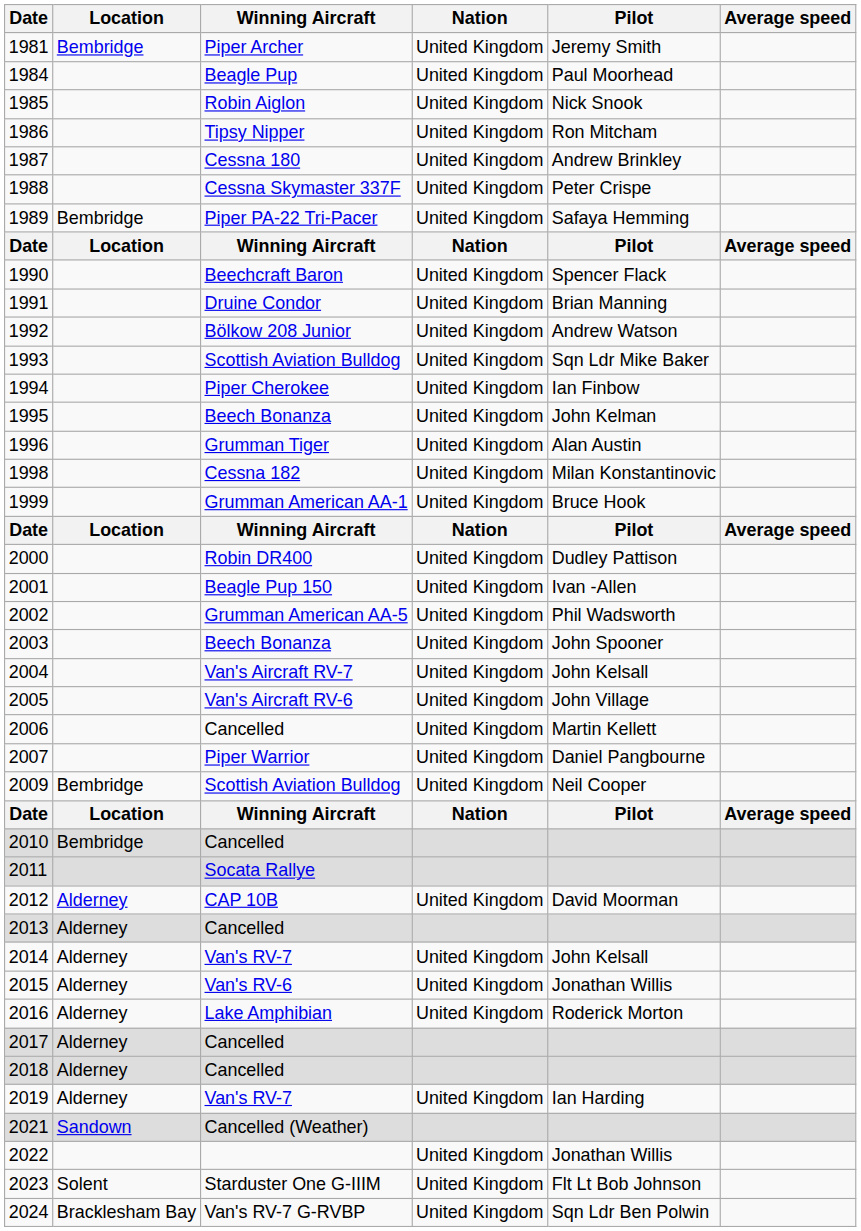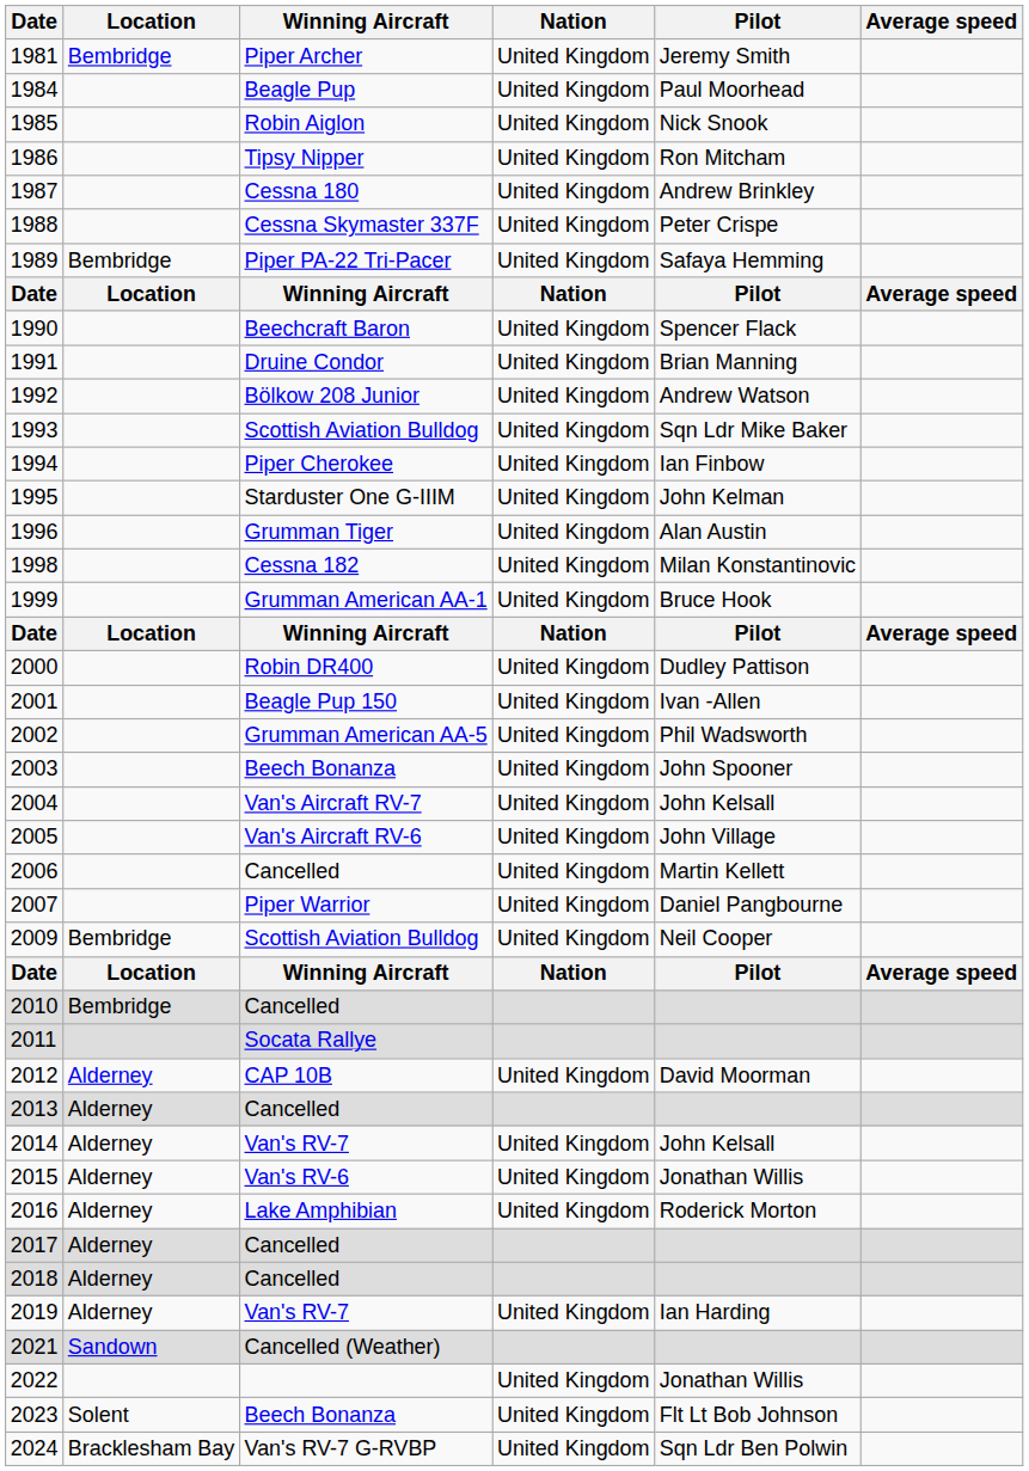 <table class="wikitable">
 <tr>
 <th>Date</th>
 <th>Location</th>
 <th>Winning Aircraft</th>
 <th>Nation</th>
 <th>Pilot</th>
 <th>Average speed</th>
 </tr>
 <tr>
 <td>1981</td>
 <td><a href='#'>Bembridge</a></td>
 <td><a href='#'>Piper Archer</a></td>
 <td>United Kingdom</td>
 <td>Jeremy Smith</td>
 <td></td>
 </tr>
 <tr>
 <td>1984</td>
 <td></td>
 <td><a href='#'>Beagle Pup</a></td>
 <td>United Kingdom</td>
 <td>Paul Moorhead</td>
 <td></td>
 </tr>
 <tr>
 <td>1985</td>
 <td></td>
 <td><a href='#'>Robin Aiglon</a></td>
 <td>United Kingdom</td>
 <td>Nick Snook</td>
 <td></td>
 </tr>
 <tr>
 <td>1986</td>
 <td></td>
 <td><a href='#'>Tipsy Nipper</a></td>
 <td>United Kingdom</td>
 <td>Ron Mitcham</td>
 <td></td>
 </tr>
 <tr>
 <td>1987</td>
 <td></td>
 <td><a href='#'>Cessna 180</a></td>
 <td>United Kingdom</td>
 <td>Andrew Brinkley</td>
 <td></td>
 </tr>
 <tr>
 <td>1988</td>
 <td></td>
 <td><a href='#'>Cessna Skymaster 337F</a></td>
 <td>United Kingdom</td>
 <td>Peter Crispe</td>
 <td></td>
 </tr>
 <tr>
 <td>1989</td>
 <td>Bembridge</td>
 <td><a href='#'>Piper PA-22 Tri-Pacer</a></td>
 <td>United Kingdom</td>
 <td>Safaya Hemming</td>
 <td></td>
 </tr>
 <tr>
 <th>Date</th>
 <th>Location</th>
 <th>Winning Aircraft</th>
 <th>Nation</th>
 <th>Pilot</th>
 <th>Average speed</th>
 </tr>
 <tr>
 <td>1990</td>
 <td></td>
 <td><a href='#'>Beechcraft Baron</a></td>
 <td>United Kingdom</td>
 <td>Spencer Flack</td>
 <td></td>
 </tr>
 <tr>
 <td>1991</td>
 <td></td>
 <td><a href='#'>Druine Condor</a></td>
 <td>United Kingdom</td>
 <td>Brian Manning</td>
 <td></td>
 </tr>
 <tr>
 <td>1992</td>
 <td></td>
 <td><a href='#'>Bölkow 208 Junior</a></td>
 <td>United Kingdom</td>
 <td>Andrew Watson</td>
 <td></td>
 </tr>
 <tr>
 <td>1993</td>
 <td></td>
 <td><a href='#'>Scottish Aviation Bulldog</a></td>
 <td>United Kingdom</td>
 <td>Sqn Ldr Mike Baker</td>
 <td></td>
 </tr>
 <tr>
 <td>1994</td>
 <td></td>
 <td><a href='#'>Piper Cherokee</a></td>
 <td>United Kingdom</td>
 <td>Ian Finbow</td>
 <td></td>
 </tr>
 <tr>
 <td>1995</td>
 <td></td>
-<td><a href='#'>Beech Bonanza</a></td>
+<td>Starduster One G-IIIM</td>
 <td>United Kingdom</td>
 <td>John Kelman</td>
 <td></td>
 </tr>
 <tr>
 <td>1996</td>
 <td></td>
 <td><a href='#'>Grumman Tiger</a></td>
 <td>United Kingdom</td>
 <td>Alan Austin</td>
 <td></td>
 </tr>
 <tr>
 <td>1998</td>
 <td></td>
 <td><a href='#'>Cessna 182</a></td>
 <td>United Kingdom</td>
 <td>Milan Konstantinovic</td>
 <td></td>
 </tr>
 <tr>
 <td>1999</td>
 <td></td>
 <td><a href='#'>Grumman American AA-1</a></td>
 <td>United Kingdom</td>
 <td>Bruce Hook</td>
 <td></td>
 </tr>
 <tr>
 <th>Date</th>
 <th>Location</th>
 <th>Winning Aircraft</th>
 <th>Nation</th>
 <th>Pilot</th>
 <th>Average speed</th>
 </tr>
 <tr>
 <td>2000</td>
 <td></td>
 <td><a href='#'>Robin DR400</a></td>
 <td>United Kingdom</td>
 <td>Dudley Pattison</td>
 <td></td>
 </tr>
 <tr>
 <td>2001</td>
 <td></td>
 <td><a href='#'>Beagle Pup 150</a></td>
 <td>United Kingdom</td>
 <td>Ivan -Allen</td>
 <td></td>
 </tr>
 <tr>
 <td>2002</td>
 <td></td>
 <td><a href='#'>Grumman American AA-5</a></td>
 <td>United Kingdom</td>
 <td>Phil Wadsworth</td>
 <td></td>
 </tr>
 <tr>
 <td>2003</td>
 <td></td>
 <td><a href='#'>Beech Bonanza</a></td>
 <td>United Kingdom</td>
 <td>John Spooner</td>
 <td></td>
 </tr>
 <tr>
 <td>2004</td>
 <td></td>
 <td><a href='#'>Van's Aircraft RV-7</a></td>
 <td>United Kingdom</td>
 <td>John Kelsall</td>
 <td></td>
 </tr>
 <tr>
 <td>2005</td>
 <td></td>
 <td><a href='#'>Van's Aircraft RV-6</a></td>
 <td>United Kingdom</td>
 <td>John Village</td>
 <td></td>
 </tr>
 <tr>
 <td>2006</td>
 <td></td>
 <td>Cancelled</td>
 <td>United Kingdom</td>
 <td>Martin Kellett</td>
 <td></td>
 </tr>
 <tr>
 <td>2007</td>
 <td></td>
 <td><a href='#'>Piper Warrior</a></td>
 <td>United Kingdom</td>
 <td>Daniel Pangbourne</td>
 <td></td>
 </tr>
 <tr>
 <td>2009</td>
 <td>Bembridge</td>
 <td><a href='#'>Scottish Aviation Bulldog</a></td>
 <td>United Kingdom</td>
 <td>Neil Cooper</td>
 <td></td>
 </tr>
 <tr>
 <th>Date</th>
 <th>Location</th>
 <th>Winning Aircraft</th>
 <th>Nation</th>
 <th>Pilot</th>
 <th>Average speed</th>
 </tr>
 <tr style="background:#ddd;">
 <td>2010</td>
 <td>Bembridge</td>
 <td>Cancelled</td>
 <td></td>
 <td></td>
 <td></td>
 </tr>
 <tr style="background:#ddd;">
 <td>2011</td>
 <td></td>
 <td><a href='#'>Socata Rallye</a></td>
 <td></td>
 <td></td>
 <td></td>
 </tr>
 <tr>
 <td>2012</td>
 <td><a href='#'>Alderney</a></td>
 <td><a href='#'>CAP 10B</a></td>
 <td>United Kingdom</td>
 <td>David Moorman</td>
 <td></td>
 </tr>
 <tr style="background:#ddd;">
 <td>2013</td>
 <td>Alderney</td>
 <td>Cancelled</td>
 <td></td>
 <td></td>
 <td></td>
 </tr>
 <tr>
 <td>2014</td>
 <td>Alderney</td>
 <td><a href='#'>Van's RV-7</a></td>
 <td>United Kingdom</td>
 <td>John Kelsall</td>
 <td></td>
 </tr>
 <tr>
 <td>2015</td>
 <td>Alderney</td>
 <td><a href='#'>Van's RV-6</a></td>
 <td>United Kingdom</td>
 <td>Jonathan Willis</td>
 <td></td>
 </tr>
 <tr>
 <td>2016</td>
 <td>Alderney</td>
 <td><a href='#'>Lake Amphibian</a></td>
 <td>United Kingdom</td>
 <td>Roderick Morton</td>
 <td></td>
 </tr>
 <tr style="background:#ddd;">
 <td>2017</td>
 <td>Alderney</td>
 <td>Cancelled</td>
 <td></td>
 <td></td>
 <td></td>
 </tr>
 <tr style="background:#ddd;">
 <td>2018</td>
 <td>Alderney</td>
 <td>Cancelled</td>
 <td></td>
 <td></td>
 <td></td>
 </tr>
 <tr>
 <td>2019</td>
 <td>Alderney</td>
 <td><a href='#'>Van's RV-7</a></td>
 <td>United Kingdom</td>
 <td>Ian Harding</td>
 <td></td>
 </tr>
 <tr style="background:#ddd;">
 <td>2021</td>
 <td><a href='#'>Sandown</a></td>
 <td>Cancelled (Weather)</td>
 <td></td>
 <td></td>
 <td></td>
 </tr>
 <tr>
 <td>2022</td>
 <td></td>
 <td></td>
 <td>United Kingdom</td>
 <td>Jonathan Willis</td>
 <td></td>
 </tr>
 <tr>
 <td>2023</td>
 <td>Solent</td>
-<td>Starduster One G-IIIM</td>
+<td><a href='#'>Beech Bonanza</a></td>
 <td>United Kingdom</td>
 <td Flt Lt Bob Johnson>Flt Lt Bob Johnson</td>
 </tr>
 <tr>
 <td>2024</td>
 <td>Bracklesham Bay</td>
 <td>Van's RV-7 G-RVBP</td>
 <td>United Kingdom</td>
 <td>Sqn Ldr Ben Polwin</td>
 <td></td>
 </tr>
 </table>
